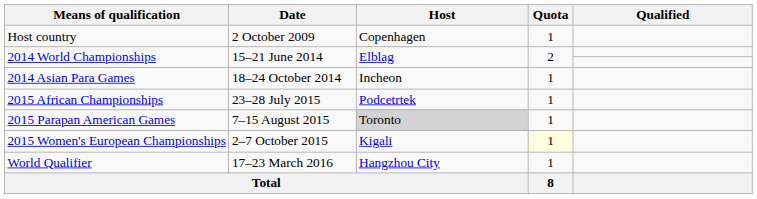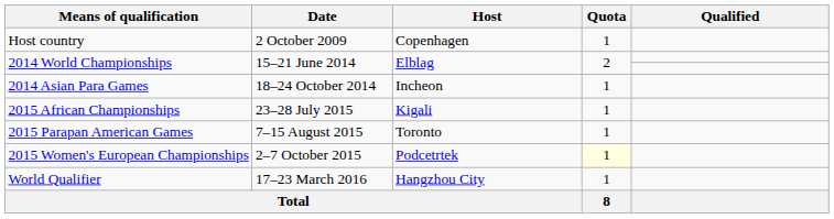 <table class="wikitable">
 <tr>
 <th width=30%>Means of qualification</th>
 <th width=17%>Date</th>
 <th width=23%>Host</th>
 <th width=6%>Quota</th>
 <th width=24%>Qualified</th>
 </tr>
 <tr>
 <td>Host country</td>
 <td>2 October 2009</td>
 <td> Copenhagen</td>
 <td align="center">1</td>
 <td></td>
 </tr>
 <tr>
 <td rowspan=2><a href='#'>2014 World Championships</a></td>
 <td rowspan=2>15–21 June 2014</td>
 <td rowspan=2> <a href='#'>Elblag</a></td>
 <td rowspan=2 style="text-align:center;">2</td>
 <td></td>
 </tr>
 <tr>
 <td></td>
 </tr>
 <tr>
 <td><a href='#'>2014 Asian Para Games</a></td>
 <td>18–24 October 2014</td>
 <td> Incheon</td>
 <td style="text-align:center;">1</td>
 <td></td>
 </tr>
 <tr>
 <td><a href='#'>2015 African Championships</a></td>
 <td>23–28 July 2015</td>
-<td> <a href='#'>Podcetrtek</a></td>
+<td> <a href='#'>Kigali</a></td>
 <td style="text-align:center;">1</td>
 <td></td>
 </tr>
 <tr>
 <td><a href='#'>2015 Parapan American Games</a></td>
 <td>7–15 August 2015</td>
-<td style="background: lightgrey;"> Toronto</td>
+<td> Toronto</td>
 <td style="text-align:center;">1</td>
 <td></td>
 </tr>
 <tr>
 <td><a href='#'>2015 Women's European Championships</a></td>
 <td>2–7 October 2015</td>
-<td> <a href='#'>Kigali</a></td>
+<td> <a href='#'>Podcetrtek</a></td>
 <td style="background: lightyellow; text-align:center;">1</td>
 <td></td>
 </tr>
 <tr>
 <td><a href='#'>World Qualifier</a></td>
 <td rowspan=1>17–23 March 2016</td>
 <td rowspan=1> <a href='#'>Hangzhou City</a></td>
 <td rowspan=1 style="text-align:center;">1</td>
 <td></td>
 </tr>
 <tr>
 <th colspan="3">Total</th>
 <th>8</th>
 <th></th>
 </tr>
 </table>
